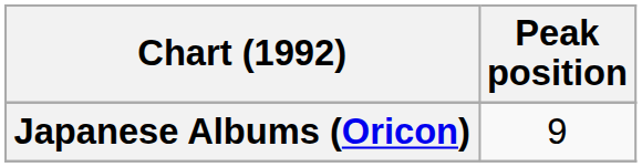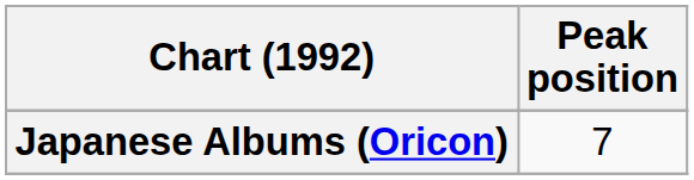 <table class="wikitable sortable plainrowheaders" style="text-align:center">
 <tr>
 <th scope="col">Chart (1992)</th>
 <th scope="col">Peak<br> position</th>
 </tr>
 <tr>
 </tr>
 <tr>
 </tr>
 <tr>
 </tr>
 <tr>
 </tr>
 <tr>
 </tr>
 <tr>
 <th scope="row">Japanese Albums (<a href='#'>Oricon</a>)</th>
-<td>9</td>
+<td>7</td>
 </tr>
 <tr>
 </tr>
 <tr>
 </tr>
 <tr>
 </tr>
 <tr>
 </tr>
 <tr>
 </tr>
 <tr>
 </tr>
 </table>
